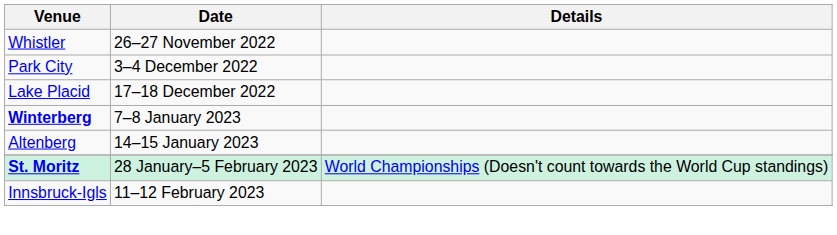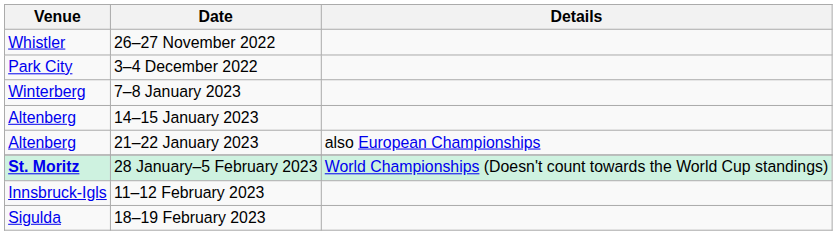 <table class="wikitable">
 <tr>
 <th>Venue</th>
 <th>Date</th>
 <th>Details</th>
 </tr>
 <tr>
 <td> <a href='#'>Whistler</a></td>
 <td>26–27 November 2022</td>
 <td></td>
 </tr>
 <tr>
 <td> <a href='#'>Park City</a></td>
 <td>3–4 December 2022</td>
 <td></td>
 </tr>
 <tr>
-<td> <a href='#'>Lake Placid</a></td>
-<td>17–18 December 2022</td>
-<td></td>
-</tr>
-<tr>
-<td><strong> <a href='#'>Winterberg</a></strong></td>
+<td> <a href='#'>Winterberg</a></td>
 <td>7–8 January 2023</td>
 <td></td>
 </tr>
 <tr>
 <td> <a href='#'>Altenberg</a></td>
 <td>14–15 January 2023</td>
 <td></td>
+</tr>
+<tr>
+<td> <a href='#'>Altenberg</a></td>
+<td>21–22 January 2023</td>
+<td>also <a href='#'>European Championships</a></td>
 </tr>
 <tr>
 </tr>
 <tr style="background:#CEF2E0">
 <td><strong> <a href='#'>St. Moritz</a></strong></td>
 <td>28 January–5 February 2023</td>
 <td><a href='#'>World Championships</a> (Doesn't count towards the World Cup standings)</td>
 </tr>
 <tr>
 <td> <a href='#'>Innsbruck-Igls</a></td>
 <td>11–12 February 2023</td>
 <td></td>
 </tr>
+<tr>
+<td> <a href='#'>Sigulda</a></td>
+<td>18–19 February 2023</td>
+<td></td>
+</tr>
 </table>
